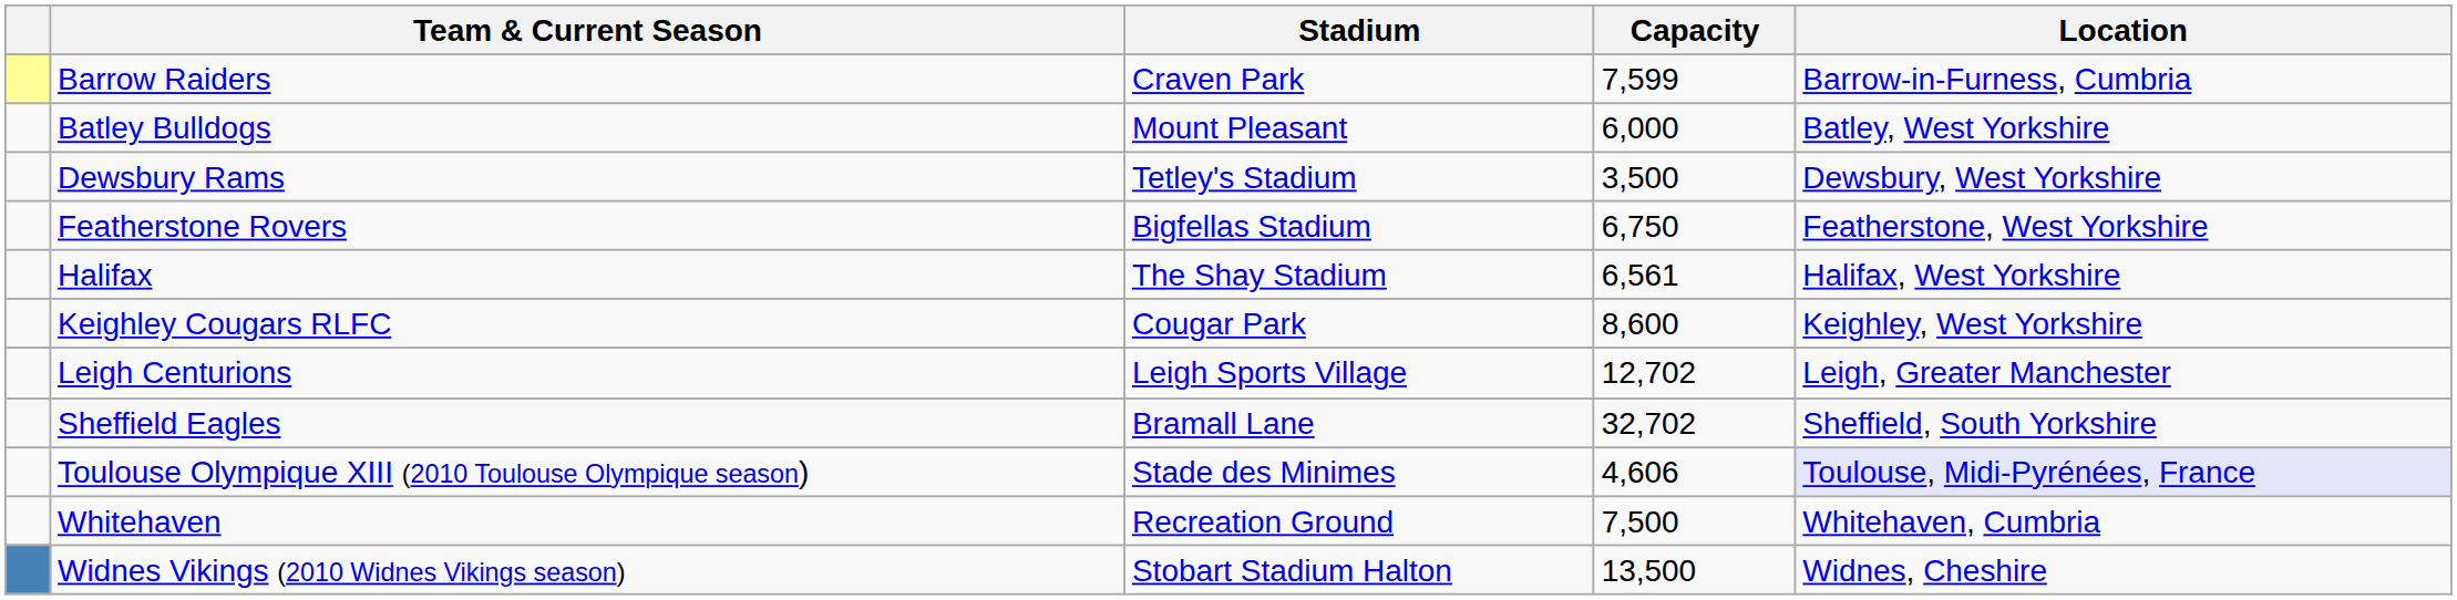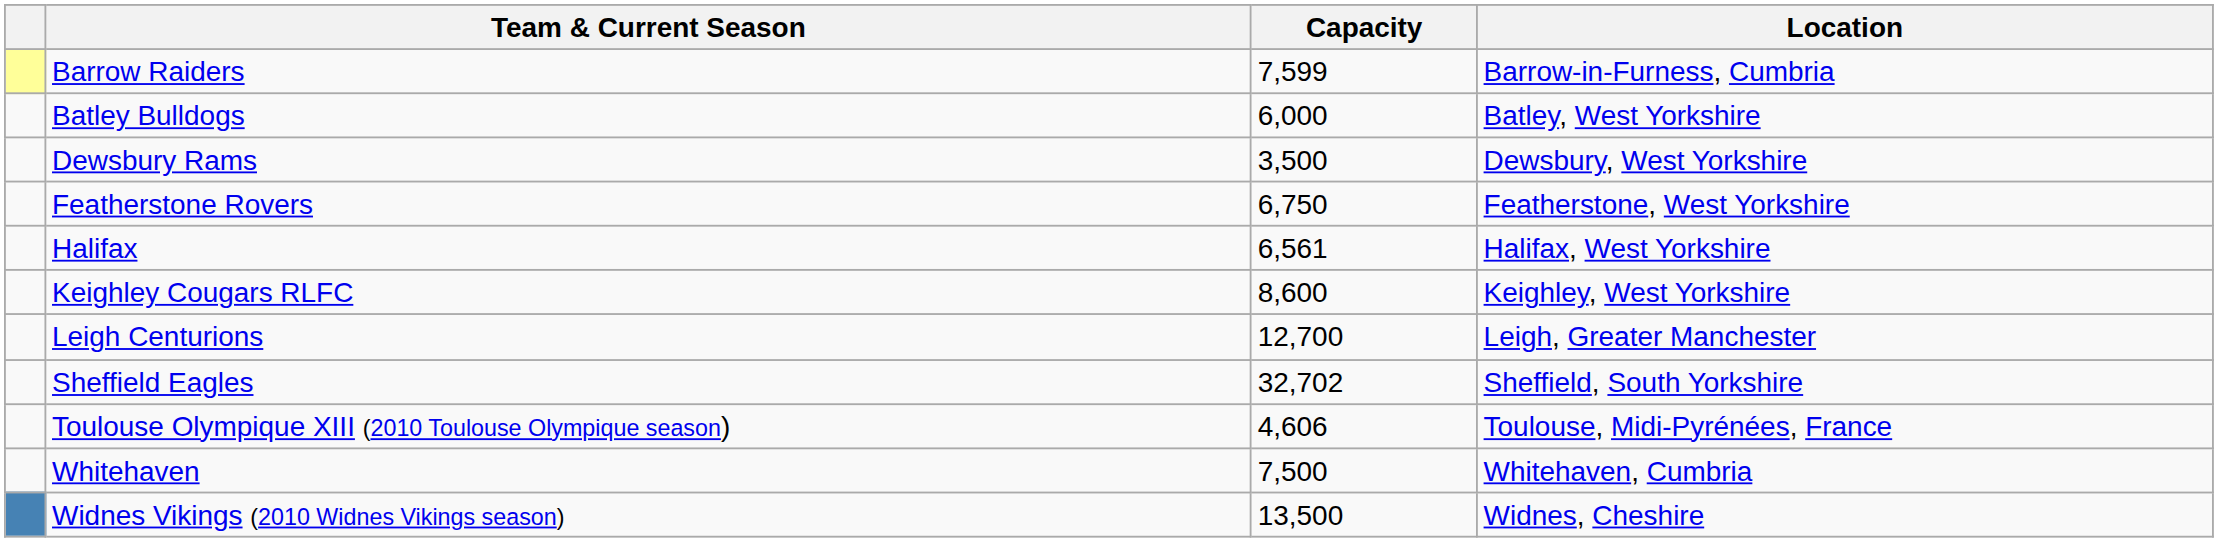 <table width="95%" class="wikitable sortable" style="font-size: 95%">
 <tr>
 <th width="15"  class="unsortable"></th>
 <th>Team & Current Season</th>
-<th>Stadium</th>
 <th>Capacity</th>
 <th>Location</th>
 </tr>
 <tr>
 <td bgcolor="#FFFF99"></td>
 <td><a href='#'>Barrow Raiders</a></td>
-<td><a href='#'>Craven Park</a></td>
 <td>7,599</td>
 <td><a href='#'>Barrow-in-Furness</a>, <a href='#'>Cumbria</a></td>
 </tr>
 <tr>
 <td></td>
 <td><a href='#'>Batley Bulldogs</a></td>
-<td><a href='#'>Mount Pleasant</a></td>
 <td>6,000</td>
 <td><a href='#'>Batley</a>, <a href='#'>West Yorkshire</a></td>
 </tr>
 <tr>
 <td></td>
 <td><a href='#'>Dewsbury Rams</a></td>
-<td><a href='#'>Tetley's Stadium</a></td>
 <td>3,500</td>
 <td><a href='#'>Dewsbury</a>, <a href='#'>West Yorkshire</a></td>
 </tr>
 <tr>
 <td></td>
 <td><a href='#'>Featherstone Rovers</a></td>
-<td><a href='#'>Bigfellas Stadium</a></td>
 <td>6,750</td>
 <td><a href='#'>Featherstone</a>, <a href='#'>West Yorkshire</a></td>
 </tr>
 <tr>
 <td></td>
 <td><a href='#'>Halifax</a></td>
-<td><a href='#'>The Shay Stadium</a></td>
 <td>6,561</td>
 <td><a href='#'>Halifax</a>, <a href='#'>West Yorkshire</a></td>
 </tr>
 <tr>
 <td></td>
 <td><a href='#'>Keighley Cougars RLFC</a></td>
-<td><a href='#'>Cougar Park</a></td>
 <td>8,600</td>
 <td><a href='#'>Keighley</a>, <a href='#'>West Yorkshire</a></td>
 </tr>
 <tr>
 <td></td>
 <td><a href='#'>Leigh Centurions</a></td>
-<td><a href='#'>Leigh Sports Village</a></td>
-<td>12,702</td>
+<td>12,700</td>
 <td><a href='#'>Leigh</a>, <a href='#'>Greater Manchester</a></td>
 </tr>
 <tr>
 <td></td>
 <td><a href='#'>Sheffield Eagles</a></td>
-<td><a href='#'>Bramall Lane</a></td>
 <td>32,702</td>
 <td><a href='#'>Sheffield</a>, <a href='#'>South Yorkshire</a></td>
 </tr>
 <tr>
 <td></td>
 <td><a href='#'>Toulouse Olympique XIII</a> <small>(<a href='#'>2010 Toulouse Olympique season</a></small>)</td>
-<td><a href='#'>Stade des Minimes</a></td>
 <td>4,606</td>
-<td style="background: lavender;"><a href='#'>Toulouse</a>, <a href='#'>Midi-Pyrénées</a>, <a href='#'>France</a></td>
+<td><a href='#'>Toulouse</a>, <a href='#'>Midi-Pyrénées</a>, <a href='#'>France</a></td>
 </tr>
 <tr>
 <td></td>
 <td><a href='#'>Whitehaven</a></td>
-<td><a href='#'>Recreation Ground</a></td>
 <td>7,500</td>
 <td><a href='#'>Whitehaven</a>, <a href='#'>Cumbria</a></td>
 </tr>
 <tr>
 <td bgcolor="#4682B4"></td>
 <td><a href='#'>Widnes Vikings</a> <small>(<a href='#'>2010 Widnes Vikings season</a>)</small></td>
-<td><a href='#'>Stobart Stadium Halton</a></td>
 <td>13,500</td>
 <td><a href='#'>Widnes</a>, <a href='#'>Cheshire</a></td>
 </tr>
 </table>
